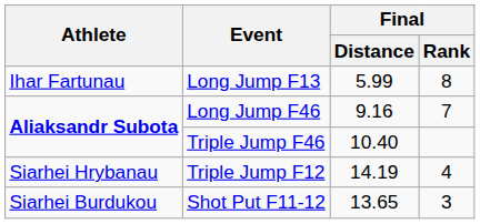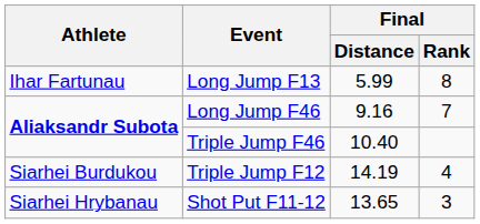 <table class="wikitable">
 <tr>
 <th rowspan="2">Athlete</th>
 <th rowspan="2">Event</th>
 <th colspan="2">Final</th>
 </tr>
 <tr>
 <th>Distance</th>
 <th>Rank</th>
 </tr>
 <tr align=center>
 <td align=left><a href='#'>Ihar Fartunau</a></td>
 <td align=left><a href='#'>Long Jump F13</a></td>
 <td>5.99</td>
 <td>8</td>
 </tr>
 <tr align=center>
 <td align=left rowspan=2><strong><a href='#'>Aliaksandr Subota</a></strong></td>
 <td align=left><a href='#'>Long Jump F46</a></td>
 <td>9.16</td>
 <td>7</td>
 </tr>
 <tr align=center>
 <td align=left><a href='#'>Triple Jump F46</a></td>
 <td>10.40</td>
 <td></td>
 </tr>
 <tr align=center>
-<td align=left><a href='#'>Siarhei Hrybanau</a></td>
+<td align=left><a href='#'>Siarhei Burdukou</a></td>
 <td align=left><a href='#'>Triple Jump F12</a></td>
 <td>14.19</td>
 <td>4</td>
 </tr>
 <tr align=center>
-<td align=left><a href='#'>Siarhei Burdukou</a></td>
+<td align=left><a href='#'>Siarhei Hrybanau</a></td>
 <td align=left><a href='#'>Shot Put F11-12</a></td>
 <td>13.65</td>
 <td>3</td>
 </tr>
 </table>
